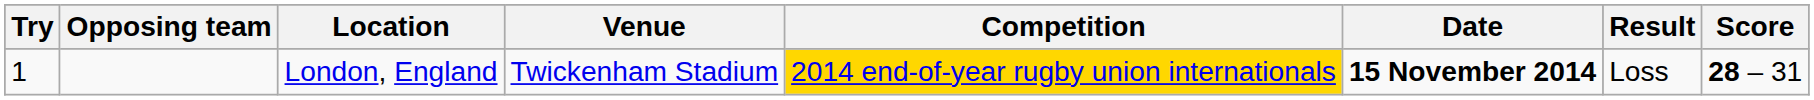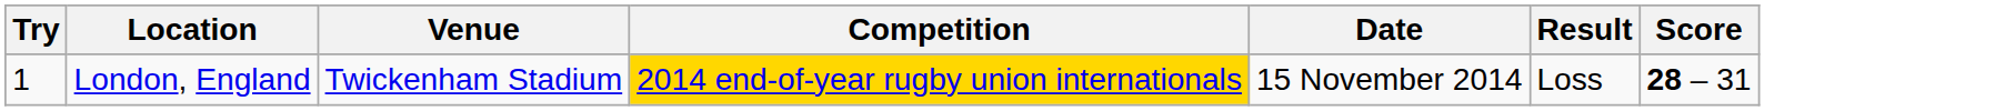 <table class="wikitable" style="font-size:100%">
 <tr>
 <th>Try</th>
-<th>Opposing team</th>
 <th>Location</th>
 <th>Venue</th>
 <th>Competition</th>
 <th>Date</th>
 <th>Result</th>
 <th>Score</th>
 </tr>
 <tr>
 <td>1</td>
-<td></td>
 <td><a href='#'>London</a>, <a href='#'>England</a></td>
 <td><a href='#'>Twickenham Stadium</a></td>
 <td style="background: gold;"><a href='#'>2014 end-of-year rugby union internationals</a></td>
-<td><strong>15 November 2014</strong></td>
+<td>15 November 2014</td>
 <td>Loss</td>
 <td><strong>28</strong> – 31</td>
 </tr>
 </table>
